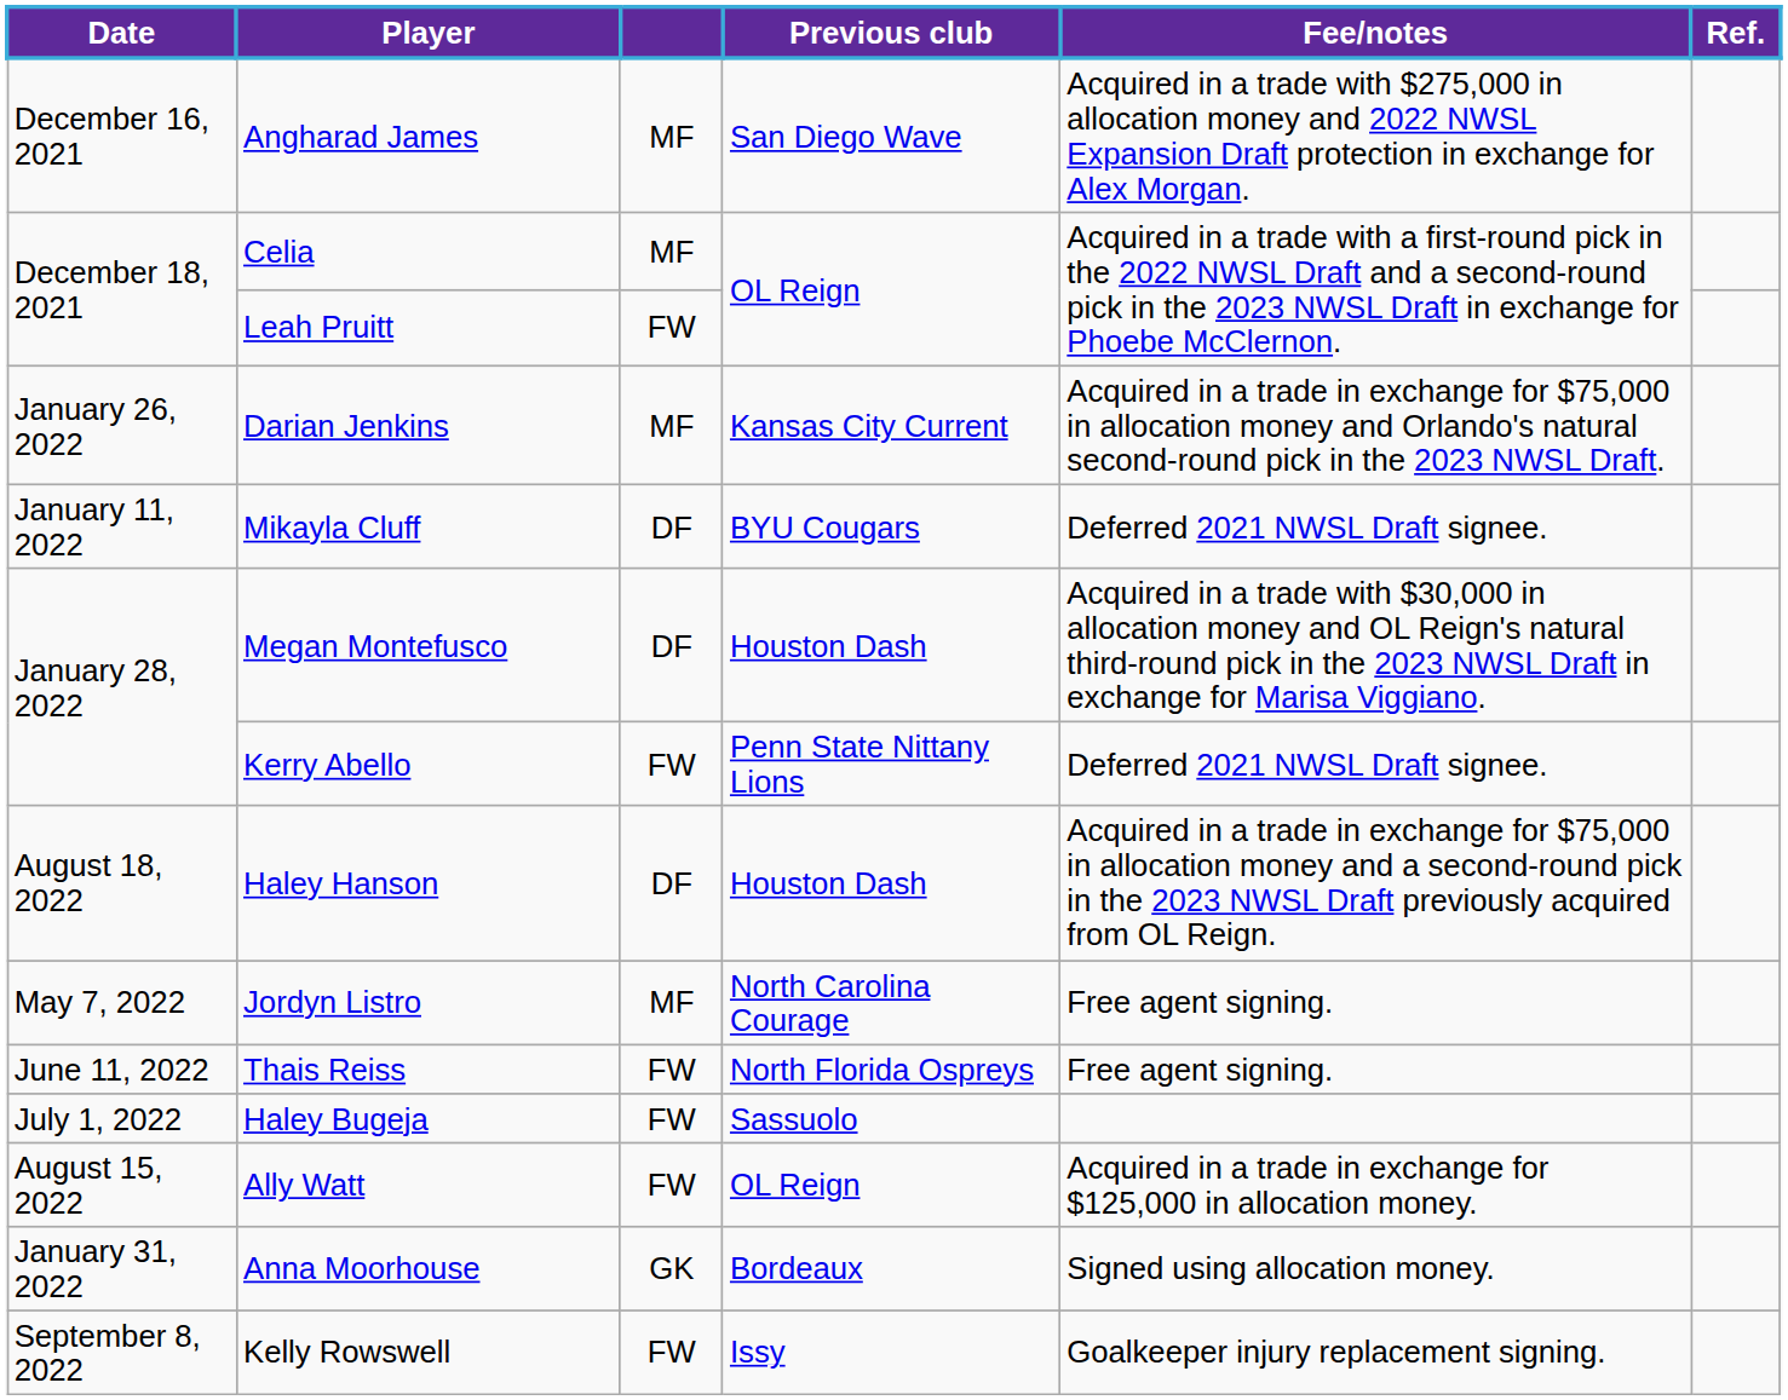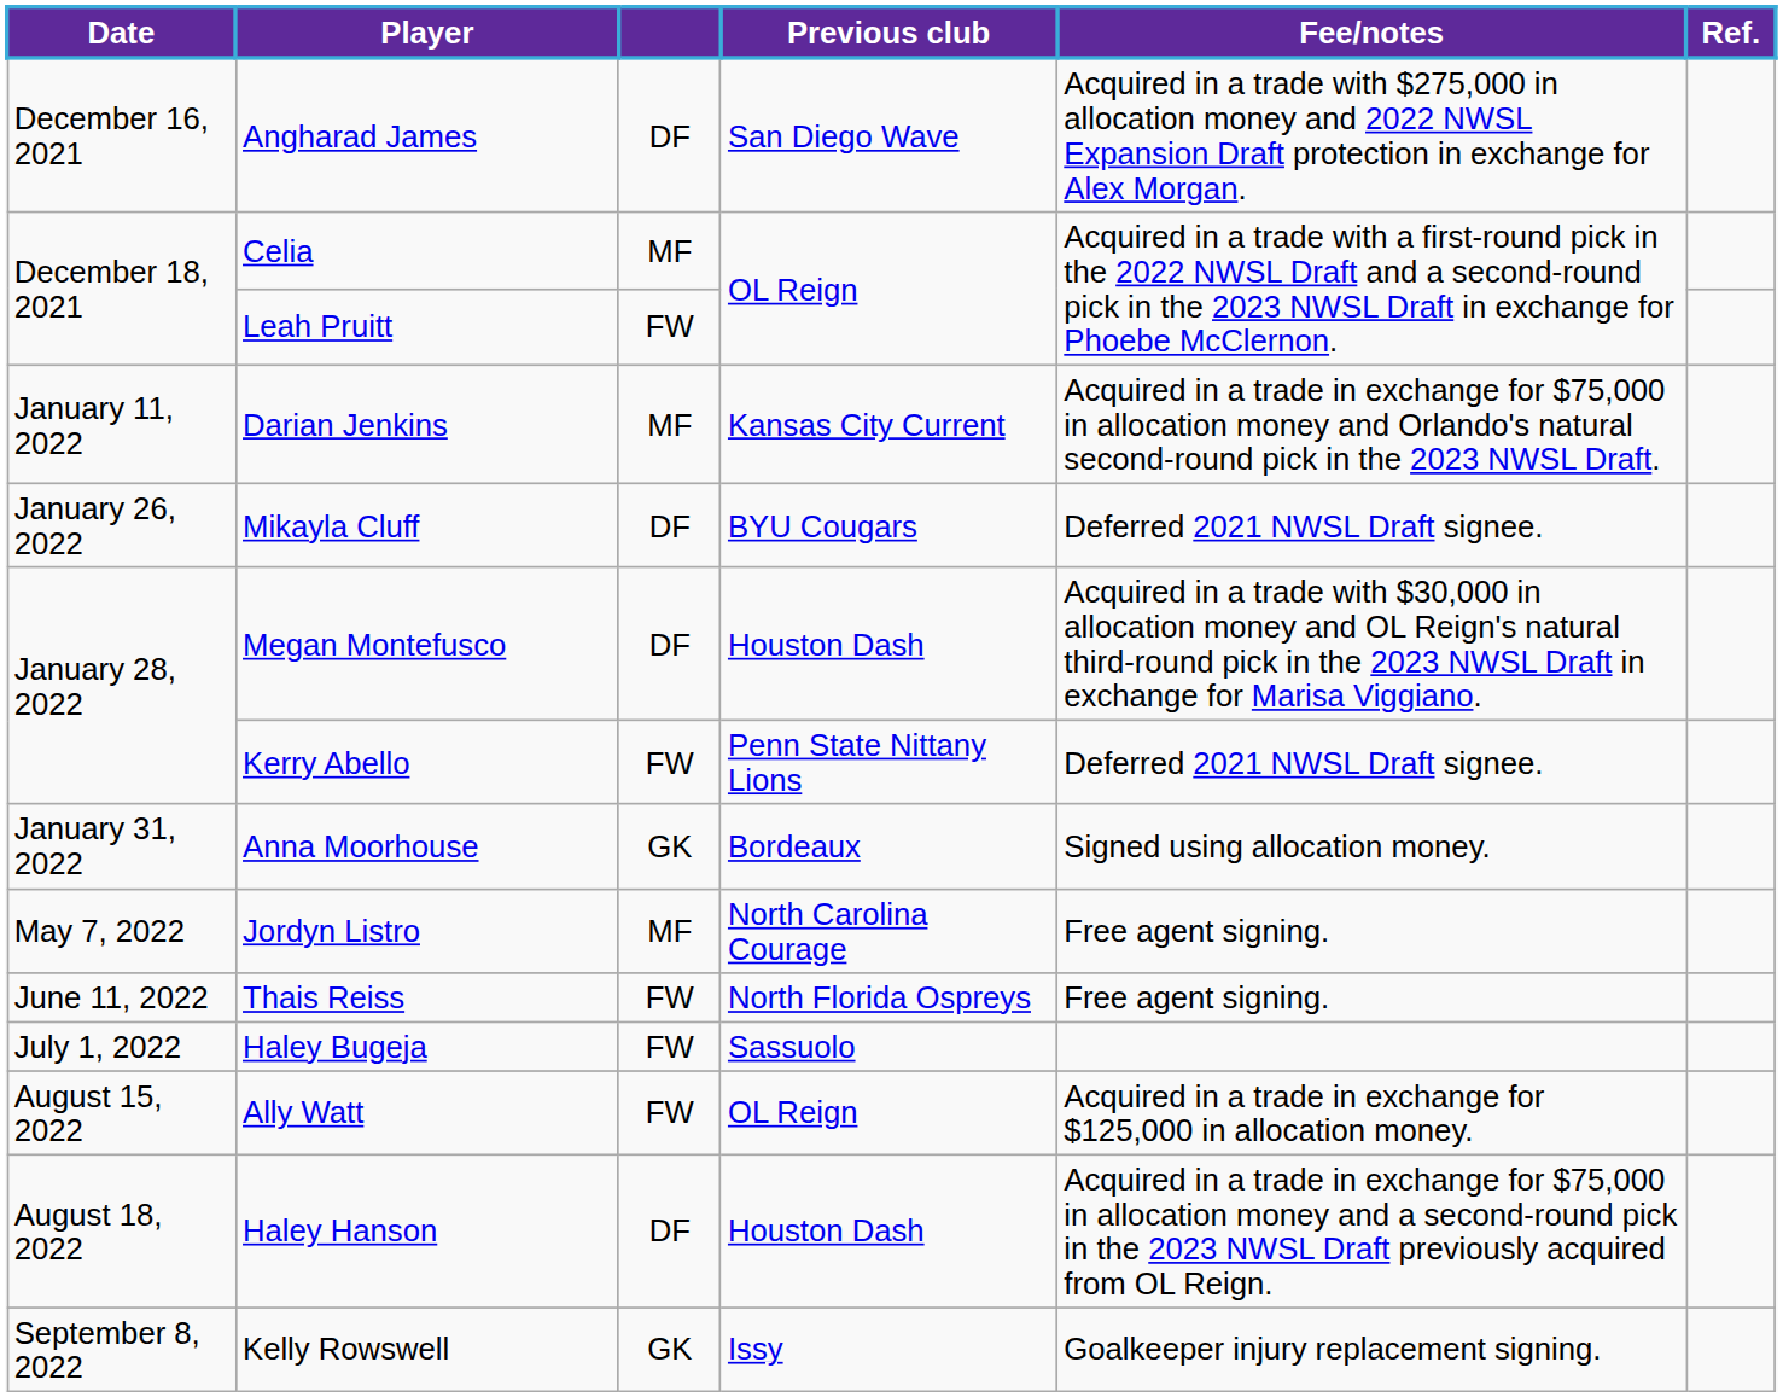 <table class="wikitable" style="text-align:left; font-size:95%;">
 <tr>
 <th style="background:#5E299A; color:white; border:2px solid #3aadd9; width:125px;">Date</th>
 <th style="background:#5E299A; color:white; border:2px solid #3aadd9; width:250px;">Player</th>
 <th style="background:#5E299A; color:white; border:2px solid #3aadd9; width:55px;"></th>
 <th style="background:#5E299A; color:white; border:2px solid #3aadd9; width:220px;">Previous club</th>
 <th style="background:#5E299A; color:white; border:2px solid #3aadd9; width:450px;">Fee/notes</th>
 <th style="background:#5E299A; color:white; border:2px solid #3aadd9; width:40px;">Ref.</th>
 </tr>
 <tr>
 <td>December 16, 2021</td>
 <td> <a href='#'>Angharad James</a></td>
-<td style="text-align: center;">MF</td>
+<td style="text-align: center;">DF</td>
 <td> <a href='#'>San Diego Wave</a></td>
 <td>Acquired in a trade with $275,000 in allocation money and <a href='#'>2022 NWSL Expansion Draft</a> protection in exchange for <a href='#'>Alex Morgan</a>.</td>
 <td></td>
 </tr>
 <tr>
 <td rowspan="2">December 18, 2021</td>
 <td> <a href='#'>Celia</a></td>
 <td style="text-align: center;">MF</td>
 <td rowspan="2"> <a href='#'>OL Reign</a></td>
 <td rowspan="2">Acquired in a trade with a first-round pick in the <a href='#'>2022 NWSL Draft</a> and a second-round pick in the <a href='#'>2023 NWSL Draft</a> in exchange for <a href='#'>Phoebe McClernon</a>.</td>
 <td></td>
 </tr>
 <tr>
 <td> <a href='#'>Leah Pruitt</a></td>
 <td style="text-align: center;">FW</td>
 <td></td>
 </tr>
 <tr>
-<td>January 26, 2022</td>
+<td>January 11, 2022</td>
 <td> <a href='#'>Darian Jenkins</a></td>
 <td style="text-align: center;">MF</td>
 <td> <a href='#'>Kansas City Current</a></td>
 <td>Acquired in a trade in exchange for $75,000 in allocation money and Orlando's natural second-round pick in the <a href='#'>2023 NWSL Draft</a>.</td>
 <td></td>
 </tr>
 <tr>
-<td>January 11, 2022</td>
+<td>January 26, 2022</td>
 <td> <a href='#'>Mikayla Cluff</a></td>
 <td align="center">DF</td>
 <td> <a href='#'>BYU Cougars</a></td>
 <td>Deferred <a href='#'>2021 NWSL Draft</a> signee.</td>
 <td></td>
 </tr>
 <tr>
 <td rowspan="2">January 28, 2022</td>
 <td> <a href='#'>Megan Montefusco</a></td>
 <td style="text-align: center;">DF</td>
 <td> <a href='#'>Houston Dash</a></td>
 <td>Acquired in a trade with $30,000 in allocation money and OL Reign's natural third-round pick in the <a href='#'>2023 NWSL Draft</a> in exchange for <a href='#'>Marisa Viggiano</a>.</td>
 <td></td>
 </tr>
 <tr>
 <td> <a href='#'>Kerry Abello</a></td>
 <td style="text-align: center;">FW</td>
 <td> <a href='#'>Penn State Nittany Lions</a></td>
 <td>Deferred <a href='#'>2021 NWSL Draft</a> signee.</td>
 <td></td>
 </tr>
 <tr>
-<td>August 18, 2022</td>
-<td> <a href='#'>Haley Hanson</a></td>
-<td align="center">DF</td>
-<td> <a href='#'>Houston Dash</a></td>
-<td>Acquired in a trade in exchange for $75,000 in allocation money and a second-round pick in the <a href='#'>2023 NWSL Draft</a> previously acquired from OL Reign.</td>
+<td>January 31, 2022</td>
+<td> <a href='#'>Anna Moorhouse</a></td>
+<td style="text-align: center;">GK</td>
+<td> <a href='#'>Bordeaux</a></td>
+<td>Signed using allocation money.</td>
 <td></td>
 </tr>
 <tr>
 <td>May 7, 2022</td>
 <td> <a href='#'>Jordyn Listro</a></td>
 <td style="text-align: center;">MF</td>
 <td> <a href='#'>North Carolina Courage</a></td>
 <td>Free agent signing.</td>
 <td></td>
 </tr>
 <tr>
 <td>June 11, 2022</td>
 <td> <a href='#'>Thais Reiss</a></td>
 <td style="text-align: center;">FW</td>
 <td> <a href='#'>North Florida Ospreys</a></td>
 <td>Free agent signing.</td>
 <td></td>
 </tr>
 <tr>
 <td>July 1, 2022</td>
 <td> <a href='#'>Haley Bugeja</a></td>
 <td style="text-align: center;">FW</td>
 <td> <a href='#'>Sassuolo</a></td>
 <td></td>
 <td></td>
 </tr>
 <tr>
 <td>August 15, 2022</td>
 <td> <a href='#'>Ally Watt</a></td>
 <td align="center">FW</td>
 <td> <a href='#'>OL Reign</a></td>
 <td>Acquired in a trade in exchange for $125,000 in allocation money.</td>
 <td></td>
 </tr>
 <tr>
-<td>January 31, 2022</td>
-<td> <a href='#'>Anna Moorhouse</a></td>
-<td style="text-align: center;">GK</td>
-<td> <a href='#'>Bordeaux</a></td>
-<td>Signed using allocation money.</td>
+<td>August 18, 2022</td>
+<td> <a href='#'>Haley Hanson</a></td>
+<td align="center">DF</td>
+<td> <a href='#'>Houston Dash</a></td>
+<td>Acquired in a trade in exchange for $75,000 in allocation money and a second-round pick in the <a href='#'>2023 NWSL Draft</a> previously acquired from OL Reign.</td>
 <td></td>
 </tr>
 <tr>
 <td>September 8, 2022</td>
 <td> Kelly Rowswell</td>
-<td style="text-align: center;">FW</td>
+<td align="center">GK</td>
 <td> <a href='#'>Issy</a></td>
 <td>Goalkeeper injury replacement signing.</td>
 <td></td>
 </tr>
 </table>
